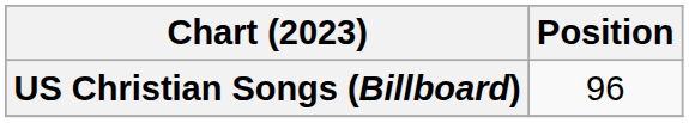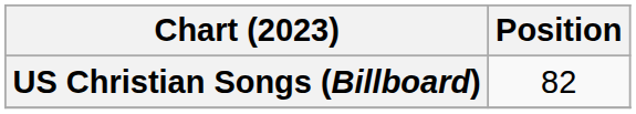 <table class="wikitable plainrowheaders" style="text-align:center">
 <tr>
 <th scope="col">Chart (2023)</th>
 <th scope="col">Position</th>
 </tr>
 <tr>
 <th scope="row">US Christian Songs (<em>Billboard</em>)</th>
-<td>96</td>
+<td>82</td>
 </tr>
 <tr>
 </tr>
 </table>
